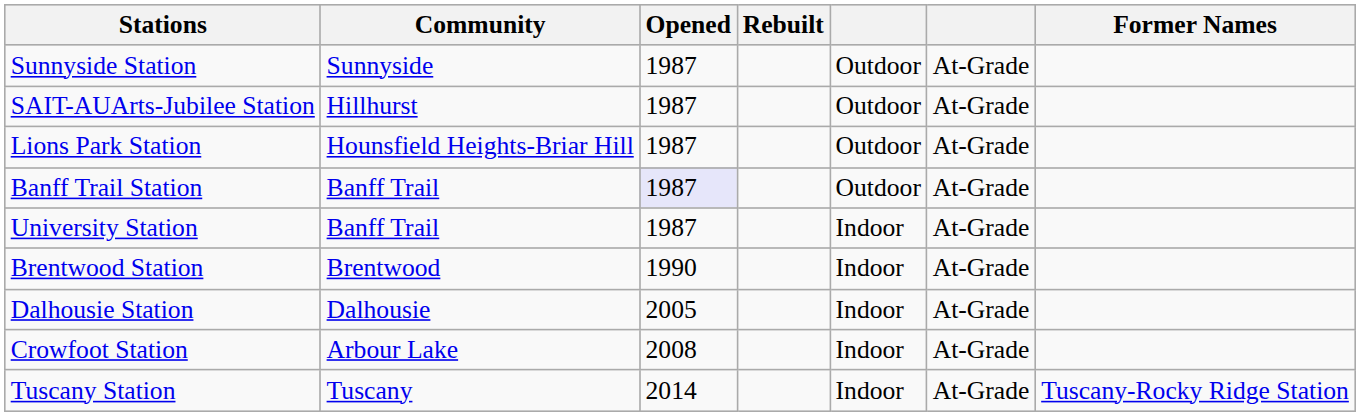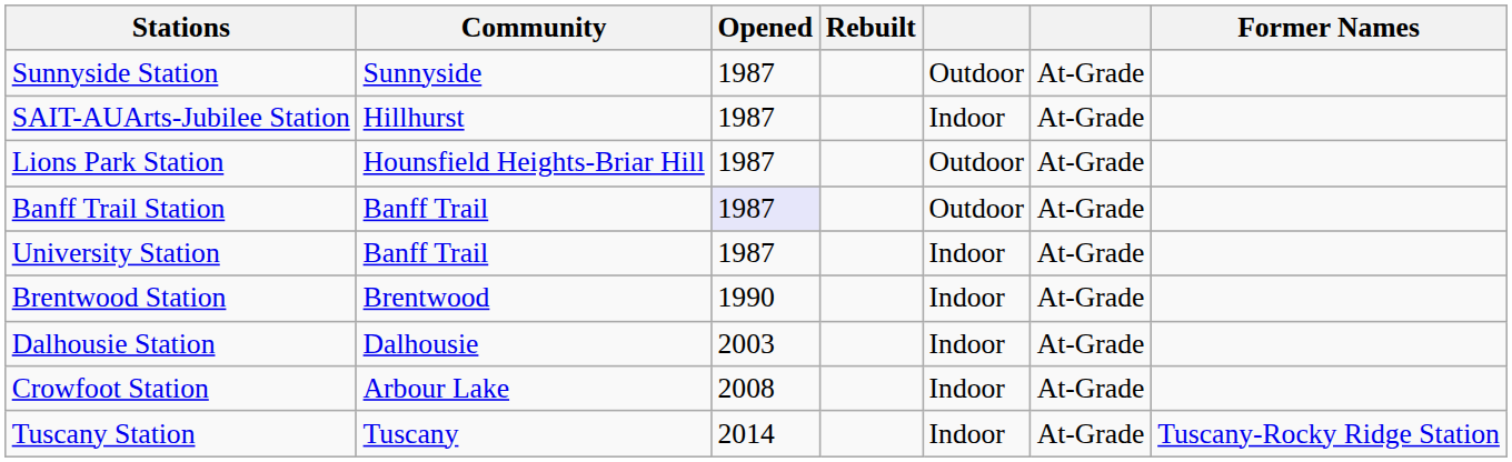 <table class="wikitable">
 <tr>
 <th>Stations</th>
 <th>Community</th>
 <th>Opened</th>
 <th>Rebuilt</th>
 <th></th>
 <th></th>
 <th>Former Names</th>
 </tr>
 <tr>
 <td><a href='#'>Sunnyside Station</a></td>
 <td><a href='#'>Sunnyside</a></td>
 <td>1987</td>
 <td></td>
 <td>Outdoor</td>
 <td>At-Grade</td>
 <td></td>
 </tr>
 <tr>
 <td><a href='#'>SAIT-AUArts-Jubilee Station</a></td>
 <td><a href='#'>Hillhurst</a></td>
 <td>1987</td>
 <td></td>
-<td>Outdoor</td>
+<td>Indoor</td>
 <td>At-Grade</td>
 <td></td>
 </tr>
 <tr>
 <td><a href='#'>Lions Park Station</a></td>
 <td><a href='#'>Hounsfield Heights-Briar Hill</a></td>
 <td>1987</td>
 <td></td>
 <td>Outdoor</td>
 <td>At-Grade</td>
 <td></td>
 </tr>
 <tr>
 <td><a href='#'>Banff Trail Station</a></td>
 <td><a href='#'>Banff Trail</a></td>
 <td style="background: lavender;">1987</td>
 <td></td>
 <td>Outdoor</td>
 <td>At-Grade</td>
 <td></td>
 </tr>
 <tr>
 <td><a href='#'>University Station</a></td>
 <td><a href='#'>Banff Trail</a></td>
 <td>1987</td>
 <td></td>
 <td>Indoor</td>
 <td>At-Grade</td>
 <td></td>
 </tr>
 <tr>
 <td><a href='#'>Brentwood Station</a></td>
 <td><a href='#'>Brentwood</a></td>
 <td>1990</td>
 <td></td>
 <td>Indoor</td>
 <td>At-Grade</td>
 <td></td>
 </tr>
 <tr>
 <td><a href='#'>Dalhousie Station</a></td>
 <td><a href='#'>Dalhousie</a></td>
-<td>2005</td>
+<td>2003</td>
 <td></td>
 <td>Indoor</td>
 <td>At-Grade</td>
 <td></td>
 </tr>
 <tr>
 <td><a href='#'>Crowfoot Station</a></td>
 <td><a href='#'>Arbour Lake</a></td>
 <td>2008</td>
 <td></td>
 <td>Indoor</td>
 <td>At-Grade</td>
 <td></td>
 </tr>
 <tr>
 <td><a href='#'>Tuscany Station</a></td>
 <td><a href='#'>Tuscany</a></td>
 <td>2014</td>
 <td></td>
 <td>Indoor</td>
 <td>At-Grade</td>
 <td><a href='#'>Tuscany-Rocky Ridge Station</a></td>
 </tr>
 </table>
